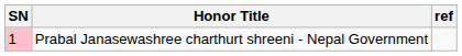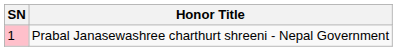 <table class="wikitable">
 <tr>
 <th>SN</th>
 <th>Honor Title</th>
-<th>ref</th>
 </tr>
 <tr>
 <td style="background: pink;">1</td>
 <td>Prabal Janasewashree charthurt shreeni - Nepal Government</td>
-<td></td>
 </tr>
 </table>
